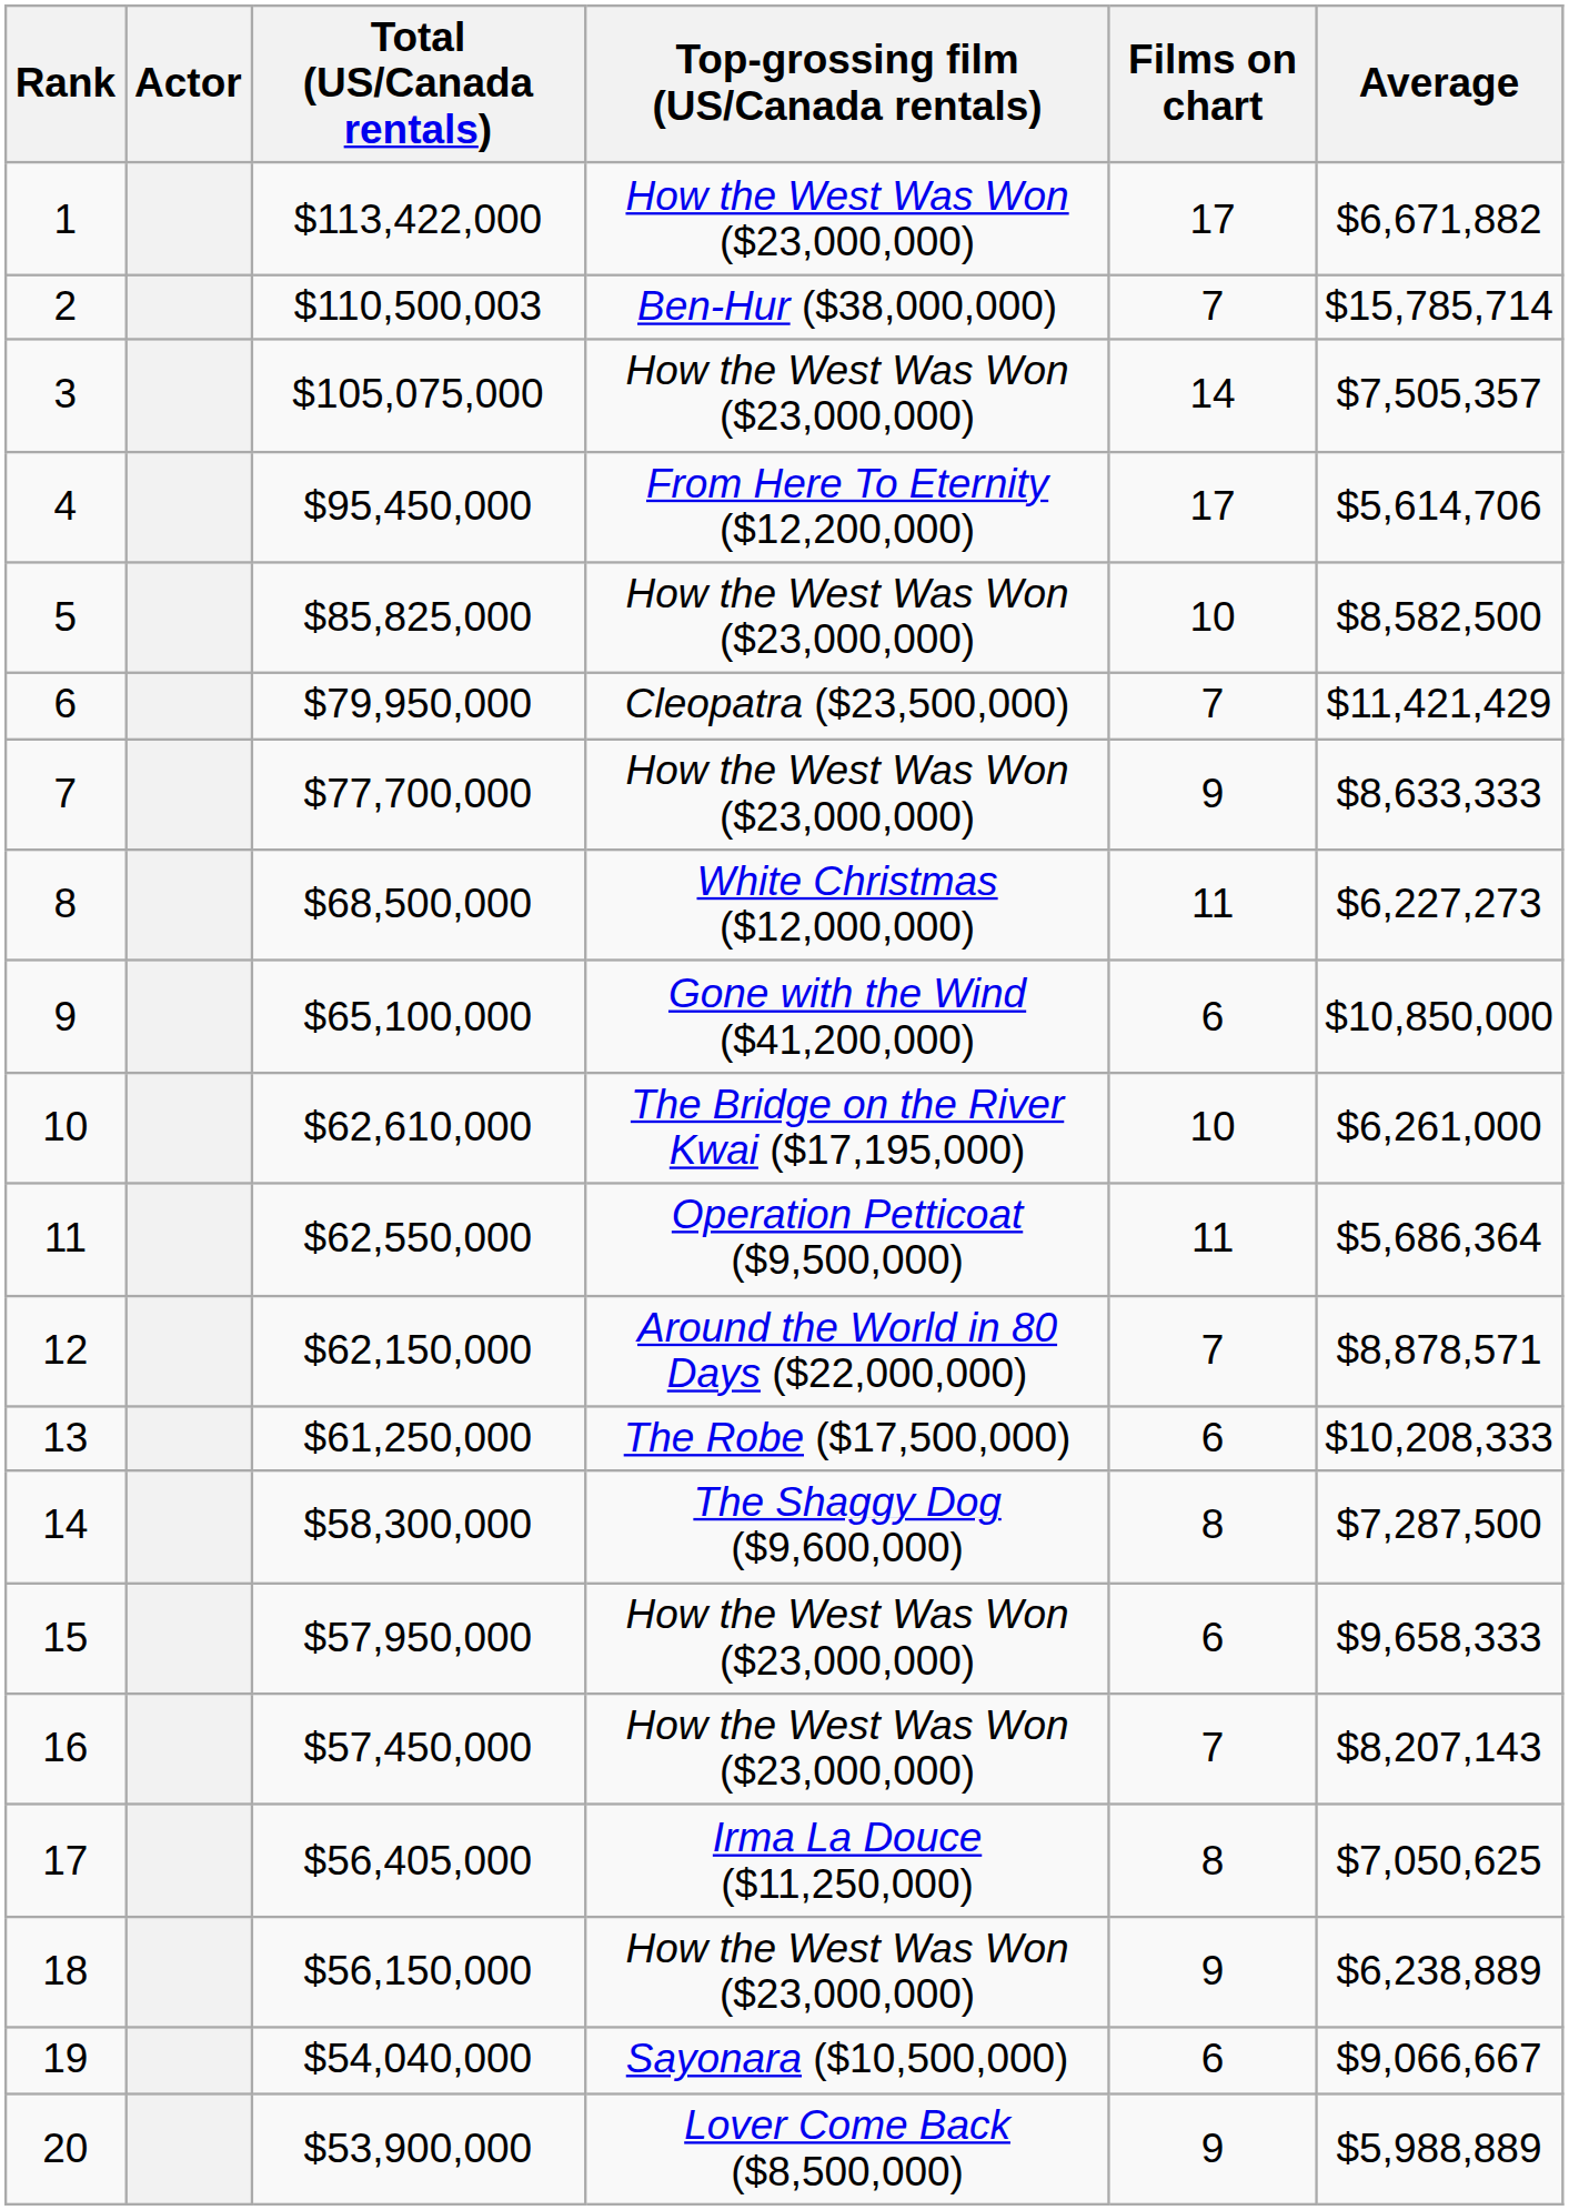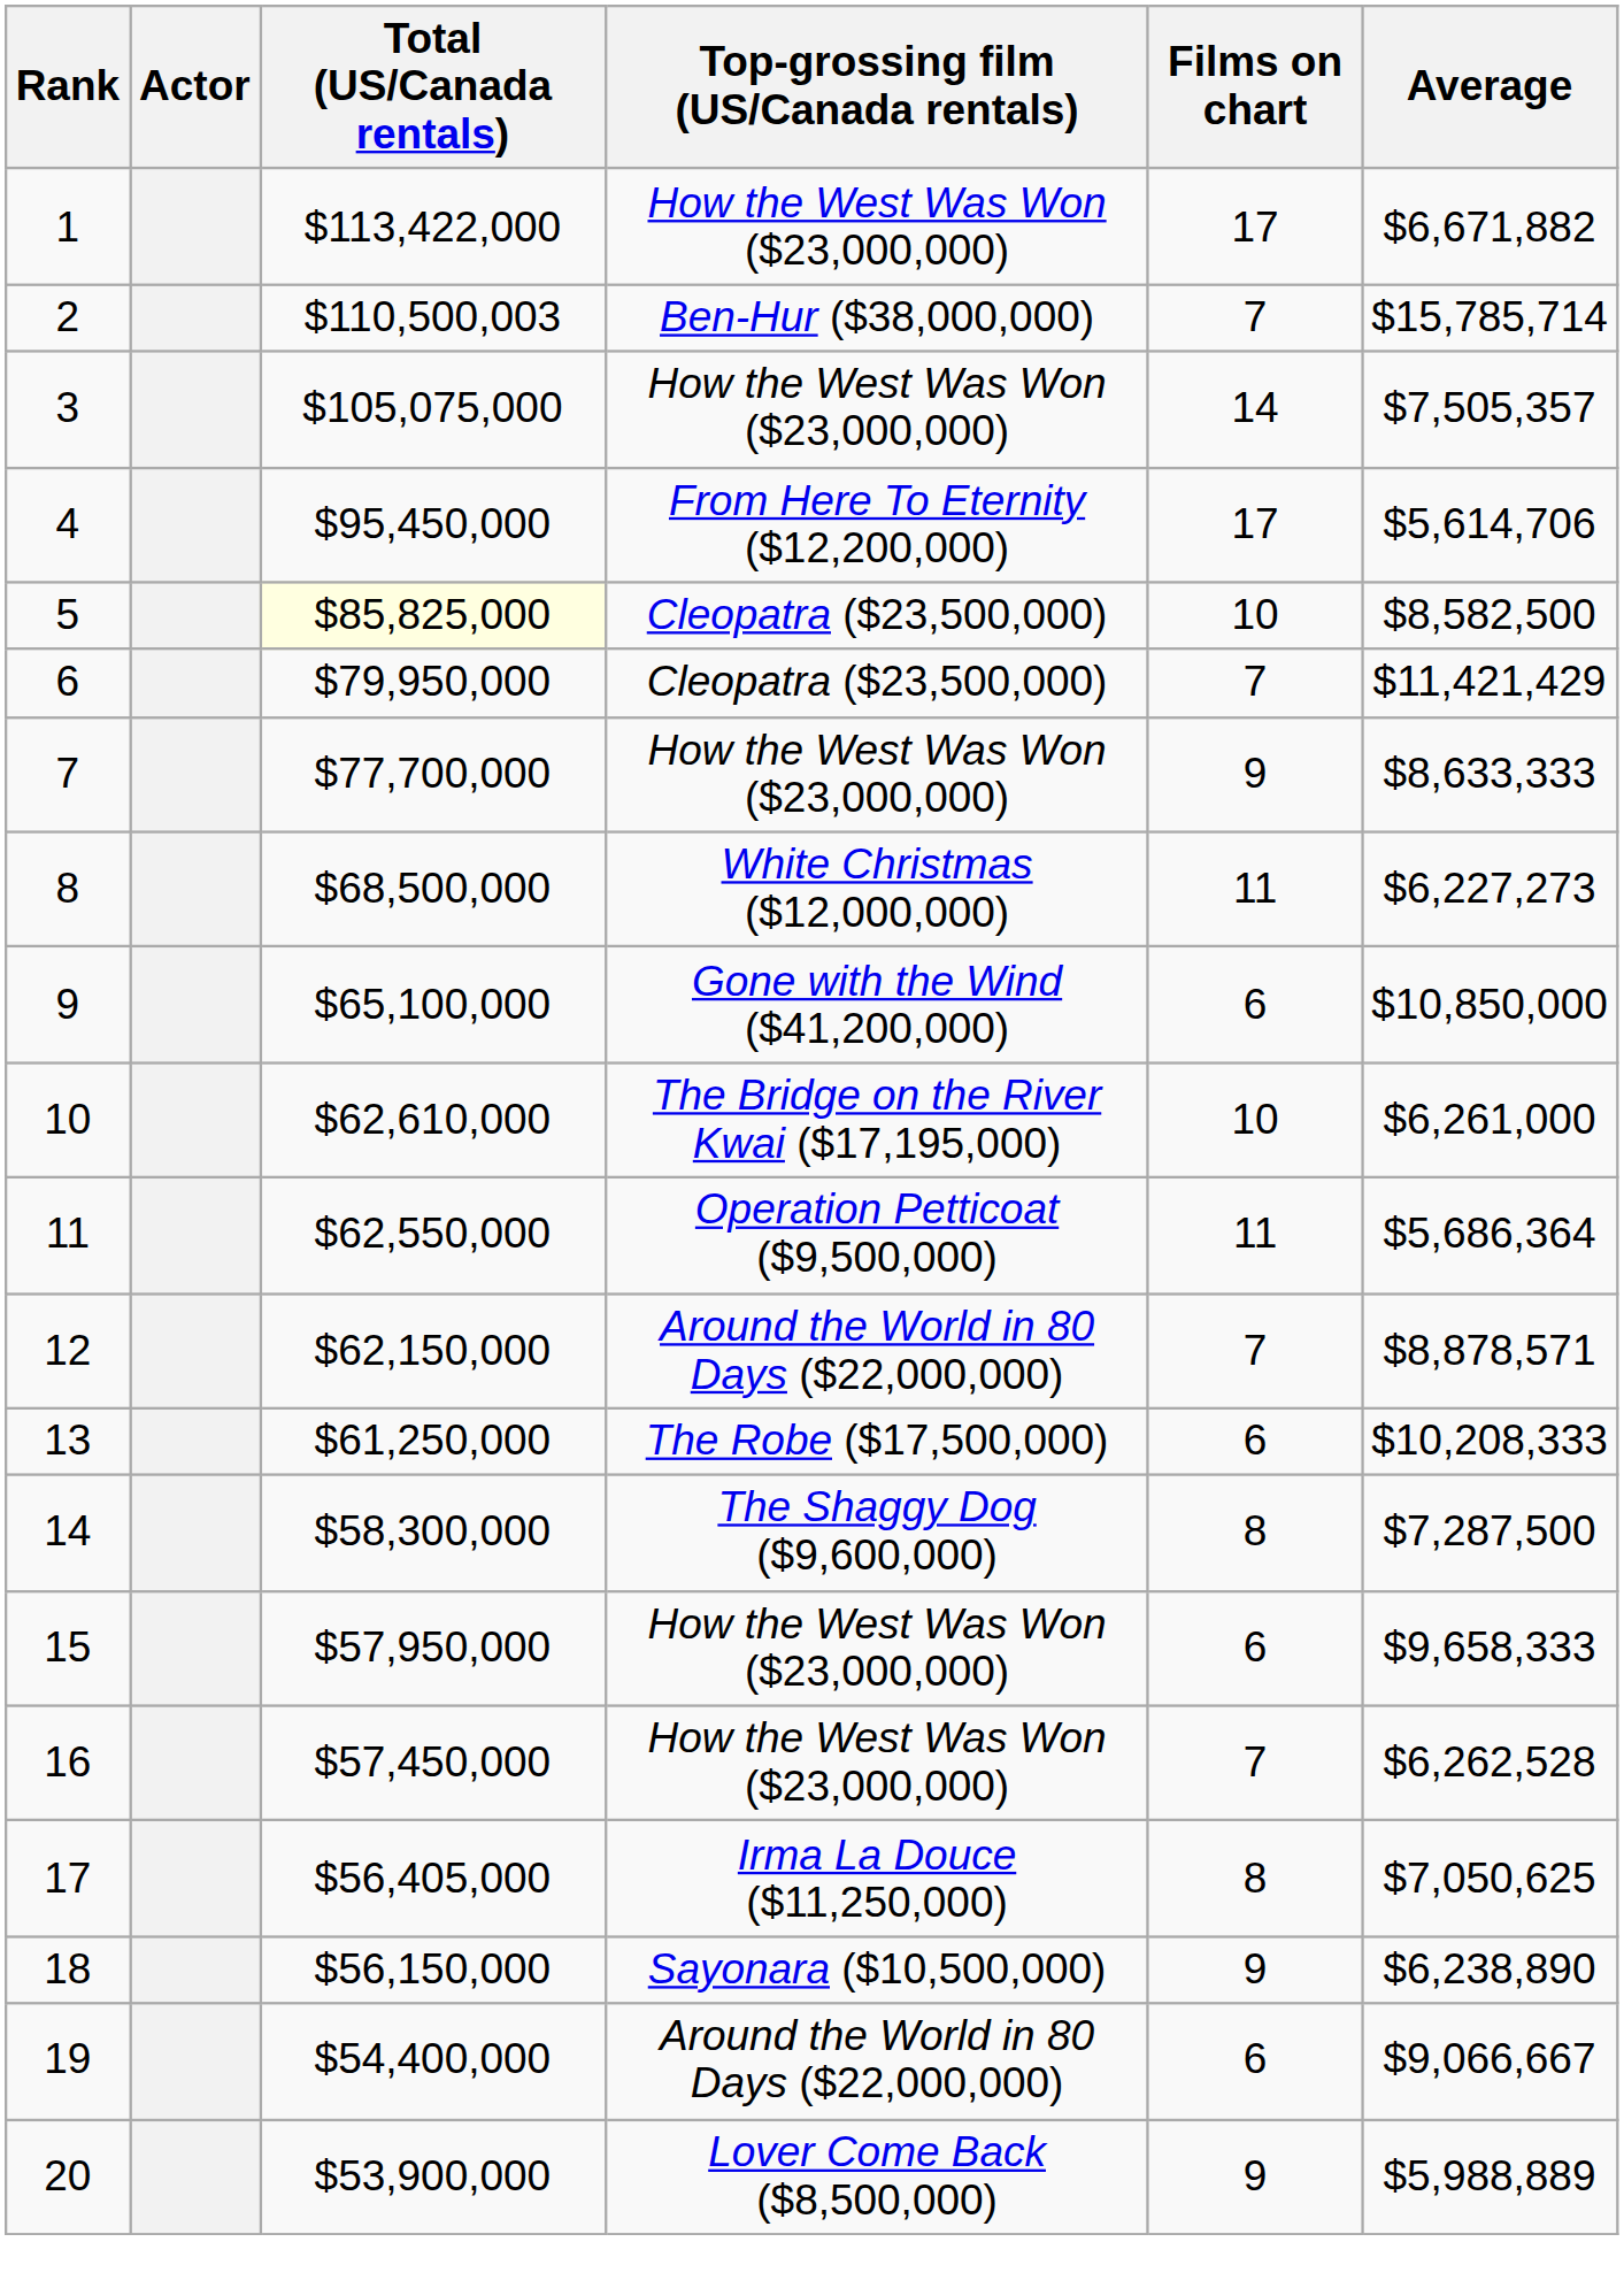 <table class="wikitable plainrowheaders sortable" style="text-align:center">
 <tr>
 <th scope="col">Rank</th>
 <th scope="col">Actor</th>
 <th scope="col">Total<br>(US/Canada <a href='#'>rentals</a>)</th>
 <th scope="col">Top-grossing film <br>(US/Canada rentals)</th>
 <th scope="col">Films on chart</th>
 <th scope="col">Average</th>
 </tr>
 <tr>
 <td>1</td>
 <th scope="row"></th>
 <td>$113,422,000</td>
 <td scope="row"><em><a href='#'>How the West Was Won</a></em> ($23,000,000)</td>
 <td>17</td>
 <td>$6,671,882</td>
 </tr>
 <tr>
 <td>2</td>
 <th scope="row"></th>
 <td>$110,500,003</td>
 <td><em><a href='#'>Ben-Hur</a></em> ($38,000,000)</td>
 <td>7</td>
 <td>$15,785,714</td>
 </tr>
 <tr>
 <td>3</td>
 <th scope="row"></th>
 <td>$105,075,000</td>
 <td><em>How the West Was Won</em> ($23,000,000)</td>
 <td>14</td>
 <td>$7,505,357</td>
 </tr>
 <tr>
 <td>4</td>
 <th scope="row"></th>
 <td>$95,450,000</td>
 <td><em><a href='#'>From Here To Eternity</a></em> ($12,200,000)</td>
 <td>17</td>
 <td>$5,614,706</td>
 </tr>
 <tr>
 <td>5</td>
 <th scope="row"></th>
-<td>$85,825,000</td>
-<td><em>How the West Was Won</em> ($23,000,000)</td>
+<td style="background: lightyellow;">$85,825,000</td>
+<td><em><a href='#'>Cleopatra</a></em> ($23,500,000)</td>
 <td>10</td>
 <td>$8,582,500</td>
 </tr>
 <tr>
 <td>6</td>
 <th scope="row"></th>
 <td>$79,950,000</td>
 <td><em>Cleopatra</em> ($23,500,000)</td>
 <td>7</td>
 <td>$11,421,429</td>
 </tr>
 <tr>
 <td>7</td>
 <th scope="row"></th>
 <td>$77,700,000</td>
 <td><em>How the West Was Won</em> ($23,000,000)</td>
 <td>9</td>
 <td>$8,633,333</td>
 </tr>
 <tr>
 <td>8</td>
 <th scope="row"></th>
 <td>$68,500,000</td>
 <td><em><a href='#'>White Christmas</a></em> ($12,000,000)</td>
 <td>11</td>
 <td>$6,227,273</td>
 </tr>
 <tr>
 <td>9</td>
 <th scope="row"></th>
 <td>$65,100,000</td>
 <td><em><a href='#'>Gone with the Wind</a></em> ($41,200,000)</td>
 <td>6</td>
 <td>$10,850,000</td>
 </tr>
 <tr>
 <td>10</td>
 <th scope="row"></th>
 <td>$62,610,000</td>
 <td><em><a href='#'>The Bridge on the River Kwai</a></em> ($17,195,000)</td>
 <td>10</td>
 <td>$6,261,000</td>
 </tr>
 <tr>
 <td>11</td>
 <th scope="row"></th>
 <td>$62,550,000</td>
 <td><em><a href='#'>Operation Petticoat</a></em> ($9,500,000)</td>
 <td>11</td>
 <td>$5,686,364</td>
 </tr>
 <tr>
 <td>12</td>
 <th scope="row"></th>
 <td>$62,150,000</td>
 <td><em><a href='#'>Around the World in 80 Days</a></em> ($22,000,000)</td>
 <td>7</td>
 <td>$8,878,571</td>
 </tr>
 <tr>
 <td>13</td>
 <th scope="row"></th>
 <td>$61,250,000</td>
 <td><em><a href='#'>The Robe</a></em> ($17,500,000)</td>
 <td>6</td>
 <td>$10,208,333</td>
 </tr>
 <tr>
 <td>14</td>
 <th scope="row"></th>
 <td>$58,300,000</td>
 <td><em><a href='#'>The Shaggy Dog</a></em> ($9,600,000)</td>
 <td>8</td>
 <td>$7,287,500</td>
 </tr>
 <tr>
 <td>15</td>
 <th scope="row"></th>
 <td>$57,950,000</td>
 <td><em>How the West Was Won</em> ($23,000,000)</td>
 <td>6</td>
 <td>$9,658,333</td>
 </tr>
 <tr>
 <td>16</td>
 <th scope="row"></th>
 <td>$57,450,000</td>
 <td><em>How the West Was Won</em> ($23,000,000)</td>
 <td>7</td>
-<td>$8,207,143</td>
+<td>$6,262,528</td>
 </tr>
 <tr>
 <td>17</td>
 <th scope="row"></th>
 <td>$56,405,000</td>
 <td><em><a href='#'>Irma La Douce</a></em> ($11,250,000)</td>
 <td>8</td>
 <td>$7,050,625</td>
 </tr>
 <tr>
 <td>18</td>
 <th scope="row"></th>
 <td>$56,150,000</td>
-<td><em>How the West Was Won</em> ($23,000,000)</td>
+<td><em><a href='#'>Sayonara</a></em> ($10,500,000)</td>
 <td>9</td>
-<td>$6,238,889</td>
+<td>$6,238,890</td>
 </tr>
 <tr>
 <td>19</td>
 <th scope="row"></th>
-<td>$54,040,000</td>
-<td><em><a href='#'>Sayonara</a></em> ($10,500,000)</td>
+<td>$54,400,000</td>
+<td><em>Around the World in 80 Days</em> ($22,000,000)</td>
 <td>6</td>
 <td>$9,066,667</td>
 </tr>
 <tr>
 <td>20</td>
 <th scope="row"></th>
 <td>$53,900,000</td>
 <td><em><a href='#'>Lover Come Back</a></em> ($8,500,000)</td>
 <td>9</td>
 <td>$5,988,889</td>
 </tr>
 </table>
